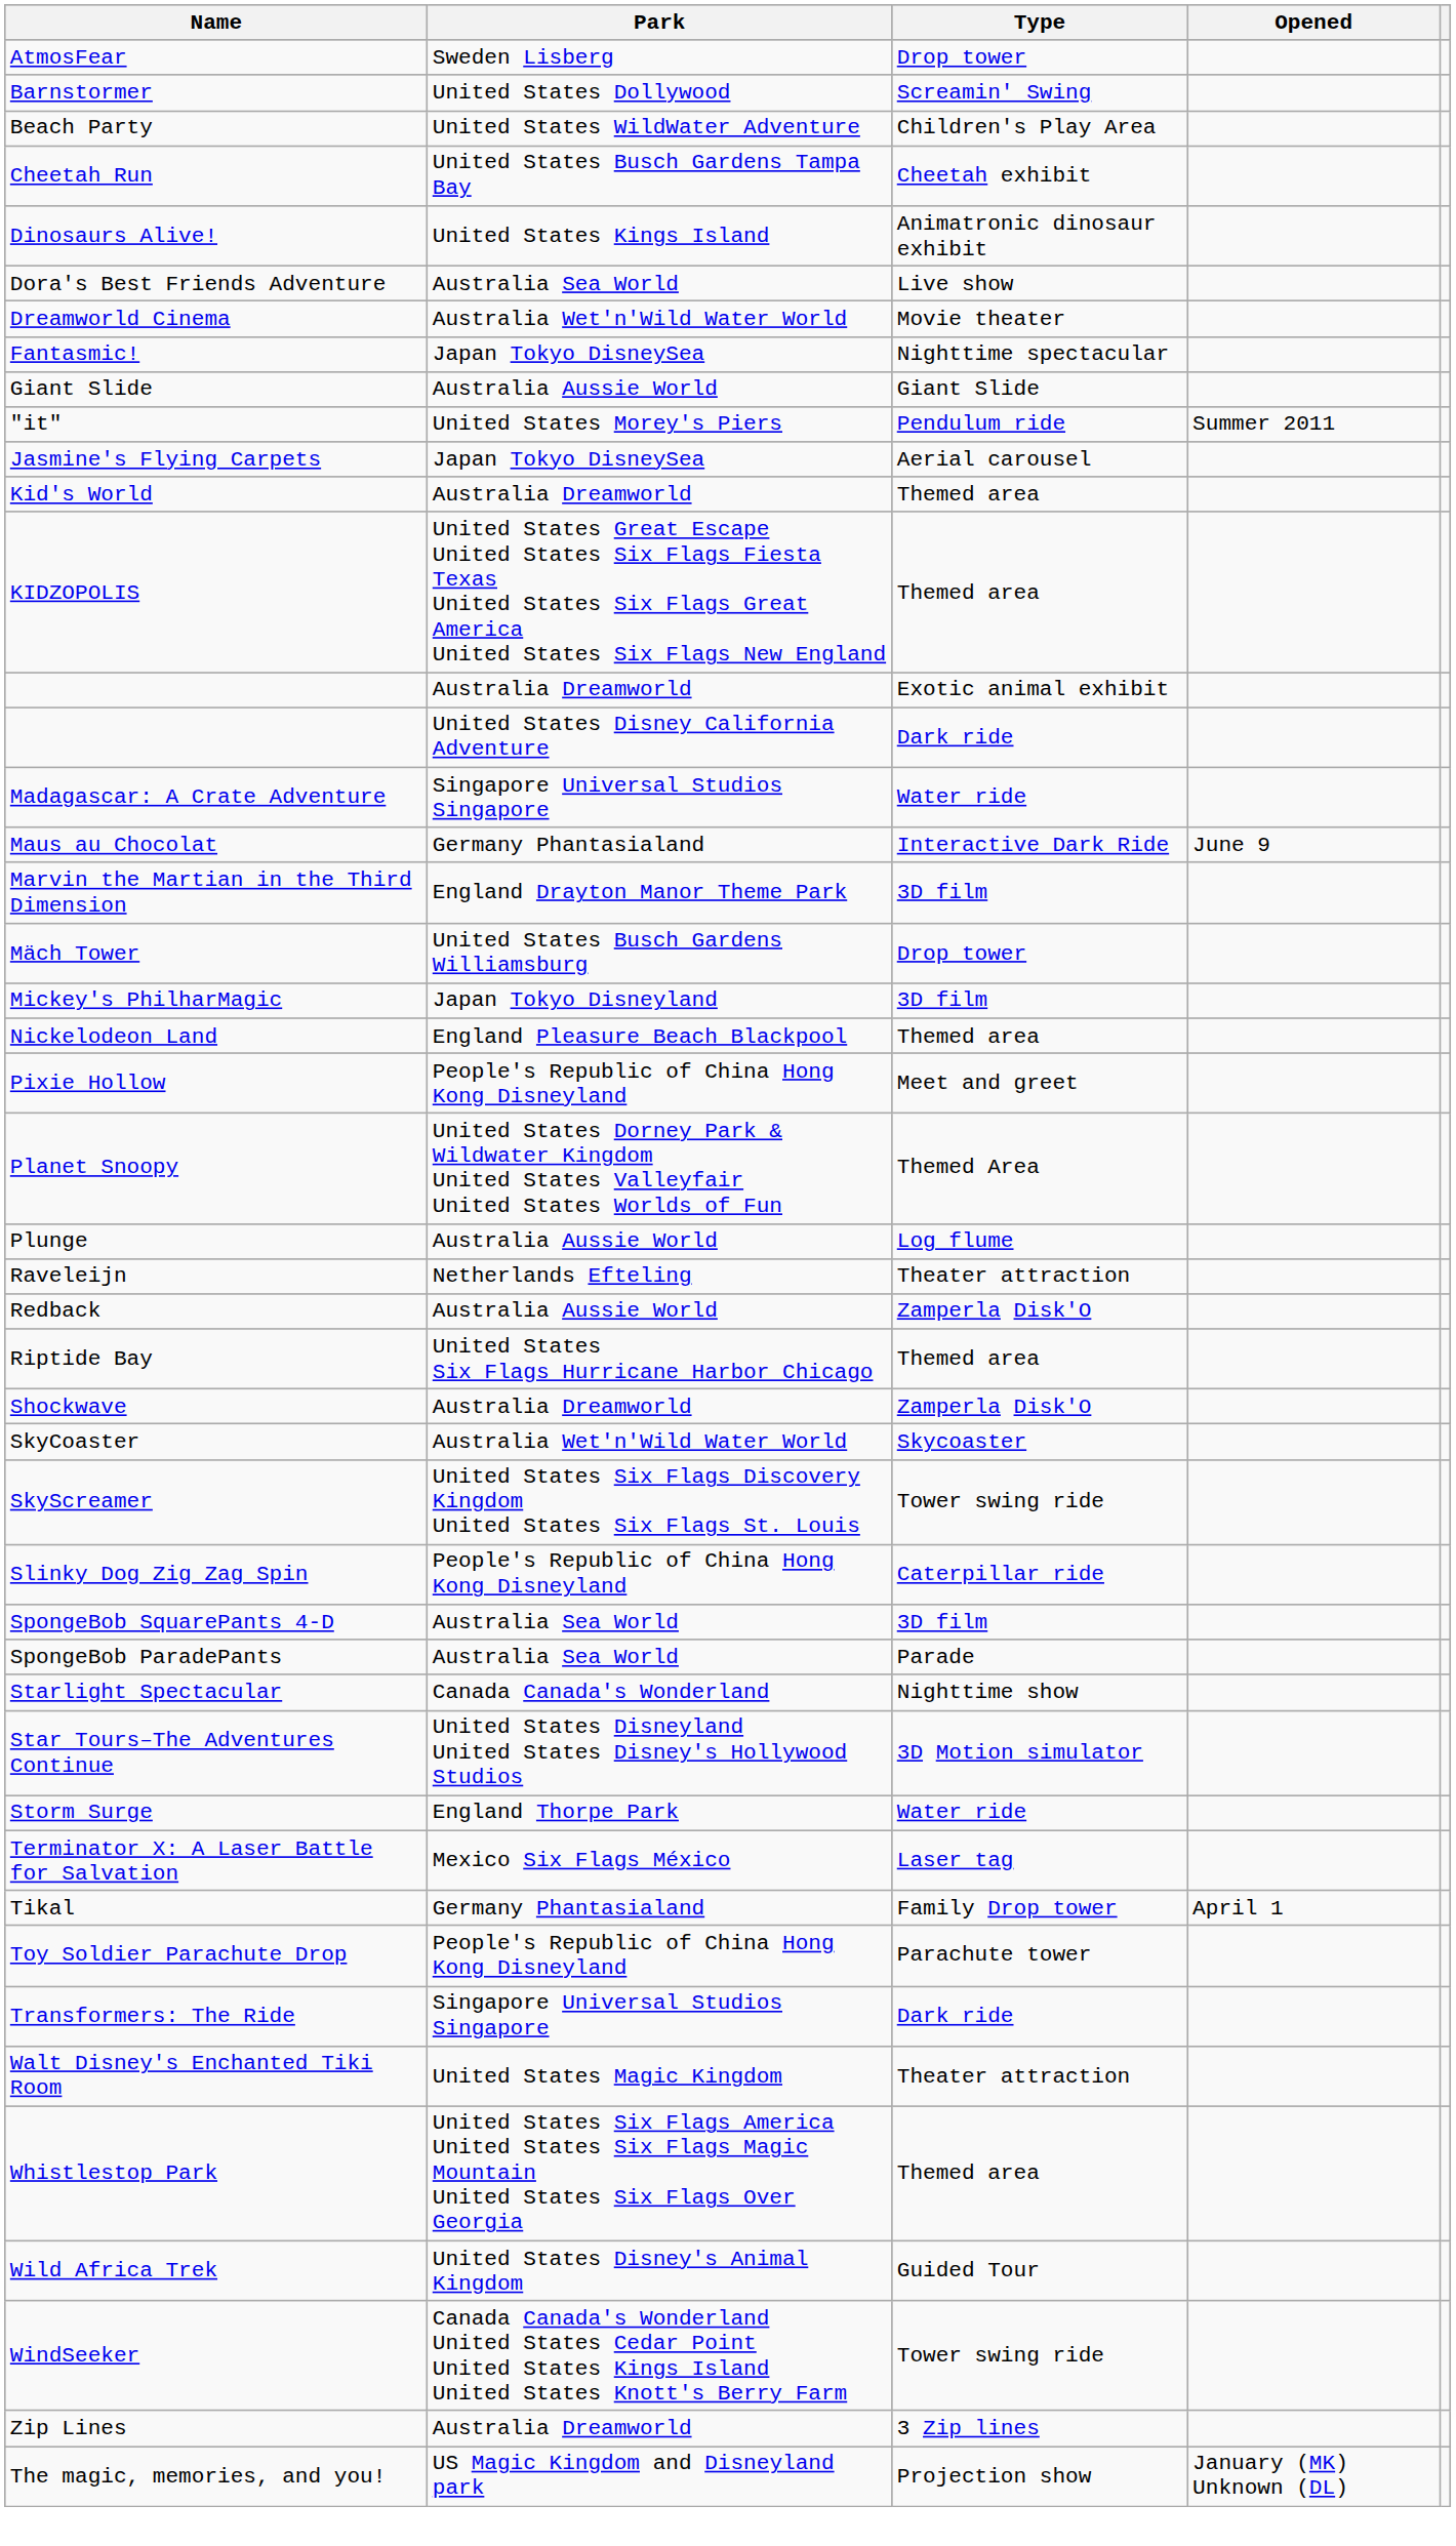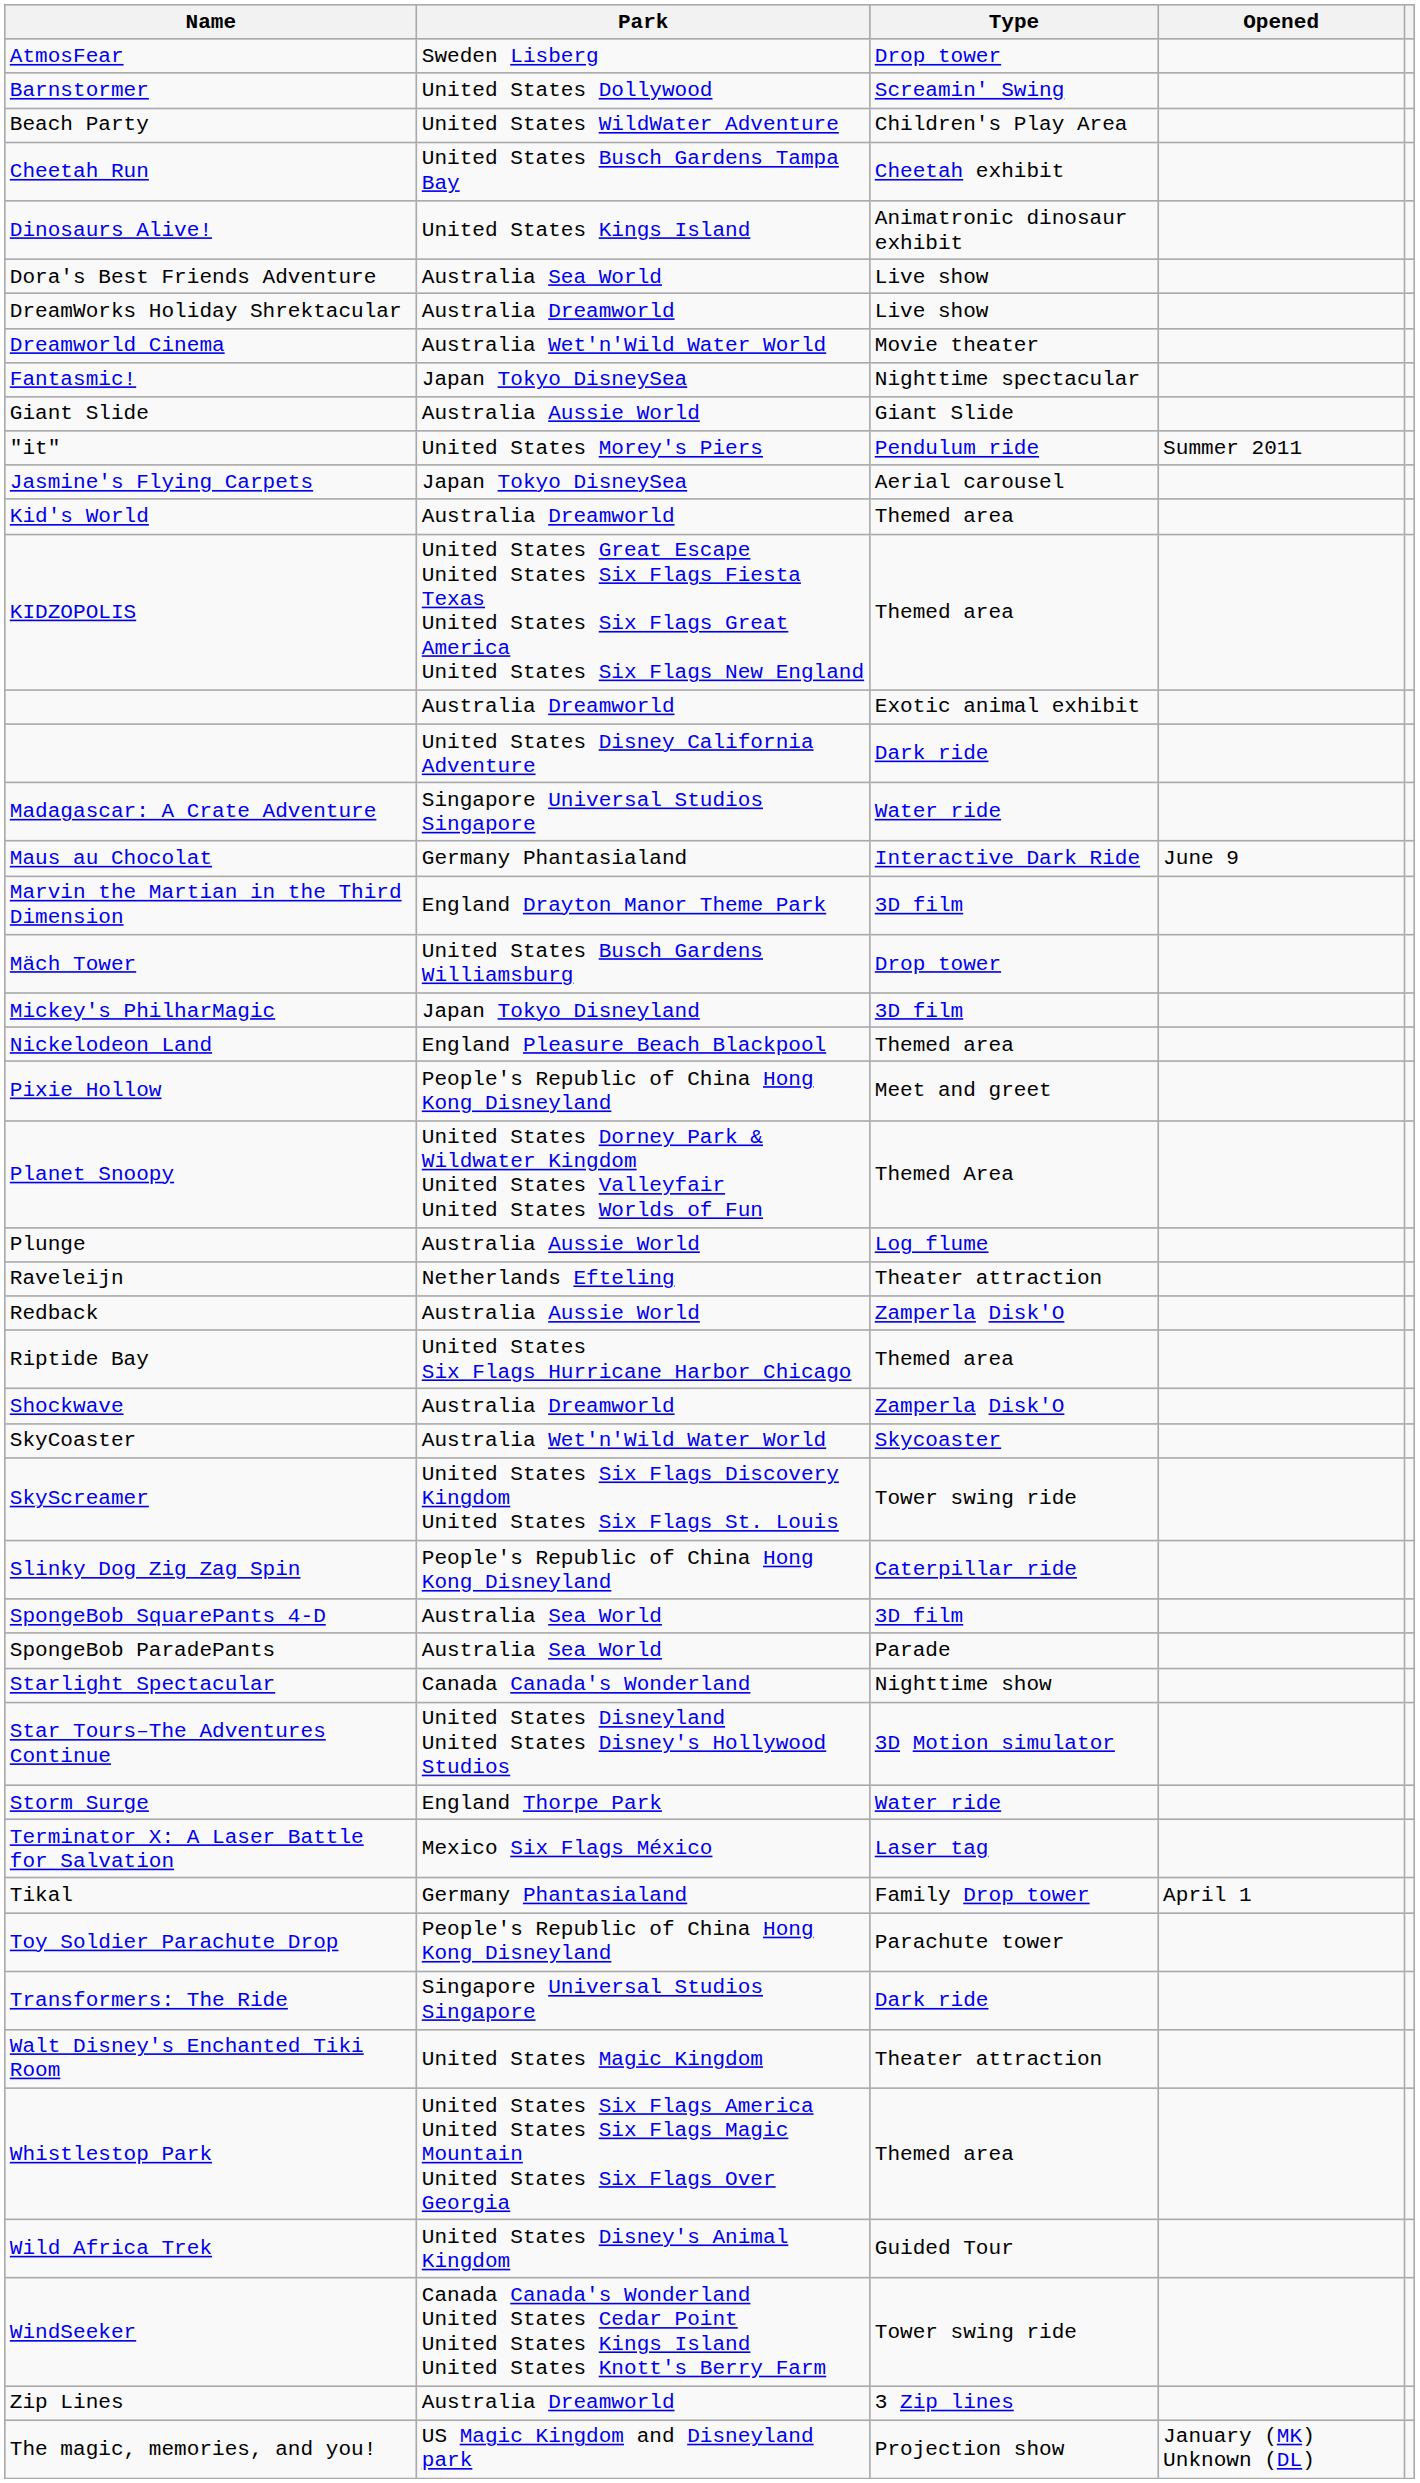 <table class="wikitable sortable">
 <tr>
 <th>Name</th>
 <th>Park</th>
 <th>Type</th>
 <th>Opened</th>
 <th class="unsortable"></th>
 </tr>
 <tr>
 <td><a href='#'>AtmosFear</a></td>
 <td>Sweden <a href='#'>Lisberg</a></td>
 <td><a href='#'>Drop tower</a></td>
 <td></td>
 <td></td>
 </tr>
 <tr>
 <td><a href='#'>Barnstormer</a></td>
 <td>United States <a href='#'>Dollywood</a></td>
 <td><a href='#'>Screamin' Swing</a></td>
 <td></td>
 <td></td>
 </tr>
 <tr>
 <td>Beach Party</td>
 <td>United States <a href='#'>WildWater Adventure</a></td>
 <td>Children's Play Area</td>
 <td></td>
 <td></td>
 </tr>
 <tr>
 <td><a href='#'>Cheetah Run</a></td>
 <td>United States <a href='#'>Busch Gardens Tampa Bay</a></td>
 <td><a href='#'>Cheetah</a> exhibit</td>
 <td></td>
 <td></td>
 </tr>
 <tr>
 <td><a href='#'>Dinosaurs Alive!</a></td>
 <td>United States <a href='#'>Kings Island</a></td>
 <td>Animatronic dinosaur exhibit</td>
 <td></td>
 <td></td>
 </tr>
 <tr>
 <td>Dora's Best Friends Adventure</td>
 <td>Australia <a href='#'>Sea World</a></td>
+<td>Live show</td>
+<td></td>
+<td></td>
+</tr>
+<tr>
+<td>DreamWorks Holiday Shrektacular</td>
+<td>Australia <a href='#'>Dreamworld</a></td>
 <td>Live show</td>
 <td></td>
 <td></td>
 </tr>
 <tr>
 <td><a href='#'>Dreamworld Cinema</a></td>
 <td>Australia <a href='#'>Wet'n'Wild Water World</a></td>
 <td>Movie theater</td>
 <td></td>
 <td></td>
 </tr>
 <tr>
 <td><a href='#'>Fantasmic!</a></td>
 <td>Japan <a href='#'>Tokyo DisneySea</a></td>
 <td>Nighttime spectacular</td>
 <td></td>
 <td></td>
 </tr>
 <tr>
 <td>Giant Slide</td>
 <td>Australia <a href='#'>Aussie World</a></td>
 <td>Giant Slide</td>
 <td></td>
 <td></td>
 </tr>
 <tr>
 <td>"it"</td>
 <td>United States <a href='#'>Morey's Piers</a></td>
 <td><a href='#'>Pendulum ride</a></td>
 <td>Summer 2011</td>
 <td></td>
 </tr>
 <tr>
 <td><a href='#'>Jasmine's Flying Carpets</a></td>
 <td>Japan <a href='#'>Tokyo DisneySea</a></td>
 <td>Aerial carousel</td>
 <td></td>
 <td></td>
 </tr>
 <tr>
 <td><a href='#'>Kid's World</a></td>
 <td>Australia <a href='#'>Dreamworld</a></td>
 <td>Themed area</td>
 <td></td>
 <td></td>
 </tr>
 <tr>
 <td><a href='#'>KIDZOPOLIS</a></td>
 <td>United States <a href='#'>Great Escape</a><br>United States <a href='#'>Six Flags Fiesta Texas</a><br>United States <a href='#'>Six Flags Great America</a><br>United States <a href='#'>Six Flags New England</a></td>
 <td>Themed area</td>
 <td></td>
 <td></td>
 </tr>
 <tr>
 <td></td>
 <td>Australia <a href='#'>Dreamworld</a></td>
 <td>Exotic animal exhibit</td>
 <td></td>
 <td></td>
 </tr>
 <tr>
 <td></td>
 <td>United States <a href='#'>Disney California Adventure</a></td>
 <td><a href='#'>Dark ride</a></td>
 <td></td>
 <td></td>
 </tr>
 <tr>
 <td><a href='#'>Madagascar: A Crate Adventure</a></td>
 <td>Singapore <a href='#'>Universal Studios Singapore</a></td>
 <td><a href='#'>Water ride</a></td>
 <td></td>
 <td></td>
 </tr>
 <tr>
 <td><a href='#'>Maus au Chocolat</a></td>
 <td>Germany Phantasialand</td>
 <td><a href='#'>Interactive Dark Ride</a></td>
 <td>June 9</td>
 <td></td>
 </tr>
 <tr>
 <td><a href='#'>Marvin the Martian in the Third Dimension</a></td>
 <td>England <a href='#'>Drayton Manor Theme Park</a></td>
 <td><a href='#'>3D film</a></td>
 <td></td>
 <td></td>
 </tr>
 <tr>
 <td><a href='#'>Mäch Tower</a></td>
 <td>United States <a href='#'>Busch Gardens Williamsburg</a></td>
 <td><a href='#'>Drop tower</a></td>
 <td></td>
 <td></td>
 </tr>
 <tr>
 <td><a href='#'>Mickey's PhilharMagic</a></td>
 <td>Japan <a href='#'>Tokyo Disneyland</a></td>
 <td><a href='#'>3D film</a></td>
 <td></td>
 <td></td>
 </tr>
 <tr>
 <td><a href='#'>Nickelodeon Land</a></td>
 <td>England <a href='#'>Pleasure Beach Blackpool</a></td>
 <td>Themed area</td>
 <td></td>
 <td></td>
 </tr>
 <tr>
 <td><a href='#'>Pixie Hollow</a></td>
 <td>People's Republic of China <a href='#'>Hong Kong Disneyland</a></td>
 <td>Meet and greet</td>
 <td></td>
 <td></td>
 </tr>
 <tr>
 <td><a href='#'>Planet Snoopy</a></td>
 <td>United States <a href='#'>Dorney Park & Wildwater Kingdom</a><br>United States <a href='#'>Valleyfair</a><br>United States <a href='#'>Worlds of Fun</a></td>
 <td>Themed Area</td>
 <td></td>
 <td></td>
 </tr>
 <tr>
 <td>Plunge</td>
 <td>Australia <a href='#'>Aussie World</a></td>
 <td><a href='#'>Log flume</a></td>
 <td></td>
 <td></td>
 </tr>
 <tr>
 <td>Raveleijn</td>
 <td>Netherlands <a href='#'>Efteling</a></td>
 <td>Theater attraction</td>
 <td></td>
 <td></td>
 </tr>
 <tr>
 <td>Redback</td>
 <td>Australia <a href='#'>Aussie World</a></td>
 <td><a href='#'>Zamperla</a> <a href='#'>Disk'O</a></td>
 <td></td>
 <td></td>
 </tr>
 <tr>
 <td>Riptide Bay</td>
 <td>United States<br><a href='#'>Six Flags Hurricane Harbor Chicago</a></td>
 <td>Themed area</td>
 <td></td>
 <td></td>
 </tr>
 <tr>
 <td><a href='#'>Shockwave</a></td>
 <td>Australia <a href='#'>Dreamworld</a></td>
 <td><a href='#'>Zamperla</a> <a href='#'>Disk'O</a></td>
 <td></td>
 <td></td>
 </tr>
 <tr>
 <td>SkyCoaster</td>
 <td>Australia <a href='#'>Wet'n'Wild Water World</a></td>
 <td><a href='#'>Skycoaster</a></td>
 <td></td>
 <td></td>
 </tr>
 <tr>
 <td><a href='#'>SkyScreamer</a></td>
 <td>United States <a href='#'>Six Flags Discovery Kingdom</a><br>United States <a href='#'>Six Flags St. Louis</a></td>
 <td>Tower swing ride</td>
 <td></td>
 <td></td>
 </tr>
 <tr>
 <td><a href='#'>Slinky Dog Zig Zag Spin</a></td>
 <td>People's Republic of China <a href='#'>Hong Kong Disneyland</a></td>
 <td><a href='#'>Caterpillar ride</a></td>
 <td></td>
 <td></td>
 </tr>
 <tr>
 <td><a href='#'>SpongeBob SquarePants 4-D</a></td>
 <td>Australia <a href='#'>Sea World</a></td>
 <td><a href='#'>3D film</a></td>
 <td></td>
 <td></td>
 </tr>
 <tr>
 <td>SpongeBob ParadePants</td>
 <td>Australia <a href='#'>Sea World</a></td>
 <td>Parade</td>
 <td></td>
 <td></td>
 </tr>
 <tr>
 <td><a href='#'>Starlight Spectacular</a></td>
 <td>Canada <a href='#'>Canada's Wonderland</a></td>
 <td>Nighttime show</td>
 <td></td>
 <td></td>
 </tr>
 <tr>
 <td><a href='#'>Star Tours–The Adventures Continue</a></td>
 <td>United States <a href='#'>Disneyland</a><br>United States <a href='#'>Disney's Hollywood Studios</a></td>
 <td><a href='#'>3D</a> <a href='#'>Motion simulator</a></td>
 <td></td>
 <td></td>
 </tr>
 <tr>
 <td><a href='#'>Storm Surge</a></td>
 <td>England <a href='#'>Thorpe Park</a></td>
 <td><a href='#'>Water ride</a></td>
 <td></td>
 <td></td>
 </tr>
 <tr>
 <td><a href='#'>Terminator X: A Laser Battle for Salvation</a></td>
 <td>Mexico <a href='#'>Six Flags México</a></td>
 <td><a href='#'>Laser tag</a></td>
 <td></td>
 <td></td>
 </tr>
 <tr>
 <td>Tikal</td>
 <td>Germany <a href='#'>Phantasialand</a></td>
 <td>Family <a href='#'>Drop tower</a></td>
 <td>April 1</td>
 <td></td>
 </tr>
 <tr>
 <td><a href='#'>Toy Soldier Parachute Drop</a></td>
 <td>People's Republic of China <a href='#'>Hong Kong Disneyland</a></td>
 <td>Parachute tower</td>
 <td></td>
 <td></td>
 </tr>
 <tr>
 <td><a href='#'>Transformers: The Ride</a></td>
 <td>Singapore <a href='#'>Universal Studios Singapore</a></td>
 <td><a href='#'>Dark ride</a></td>
 <td></td>
 <td></td>
 </tr>
 <tr>
 <td><a href='#'>Walt Disney's Enchanted Tiki Room</a></td>
 <td>United States <a href='#'>Magic Kingdom</a></td>
 <td>Theater attraction</td>
 <td></td>
 <td></td>
 </tr>
 <tr>
 <td><a href='#'>Whistlestop Park</a></td>
 <td>United States <a href='#'>Six Flags America</a><br>United States <a href='#'>Six Flags Magic Mountain</a><br>United States <a href='#'>Six Flags Over Georgia</a></td>
 <td>Themed area</td>
 <td></td>
 <td></td>
 </tr>
 <tr>
 <td><a href='#'>Wild Africa Trek</a></td>
 <td>United States <a href='#'>Disney's Animal Kingdom</a></td>
 <td>Guided Tour</td>
 <td></td>
 <td></td>
 </tr>
 <tr>
 <td><a href='#'>WindSeeker</a></td>
 <td>Canada <a href='#'>Canada's Wonderland</a><br>United States <a href='#'>Cedar Point</a><br>United States <a href='#'>Kings Island</a><br>United States <a href='#'>Knott's Berry Farm</a></td>
 <td>Tower swing ride</td>
 <td></td>
 <td></td>
 </tr>
 <tr>
 <td>Zip Lines</td>
 <td>Australia <a href='#'>Dreamworld</a></td>
 <td>3 <a href='#'>Zip lines</a></td>
 <td></td>
 <td></td>
 </tr>
 <tr>
 <td>The magic, memories, and you!</td>
 <td>US <a href='#'>Magic Kingdom</a> and <a href='#'>Disneyland park</a></td>
 <td>Projection show</td>
 <td>January (<a href='#'>MK</a>) Unknown (<a href='#'>DL</a>)</td>
 <td></td>
 </tr>
 </table>
